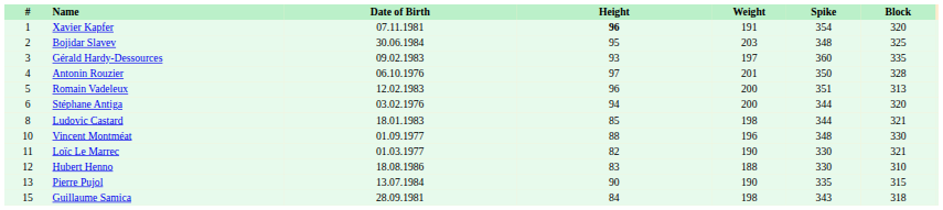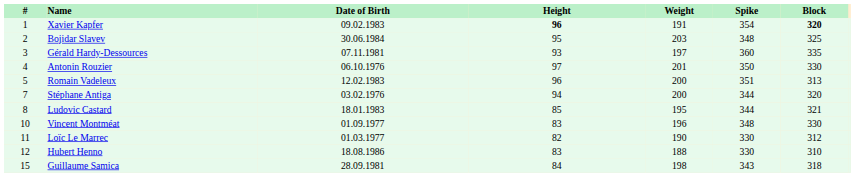 <table border=0 cellpadding=2 cellspacing=0  |- bgcolor=#FFECCE style="text-align:center; font-size:90%;" width=100%>
 <tr bgcolor=#BBF0C9>
 <th width=5%>#</th>
 <th width=25% align=left>Name</th>
 <th width=25%>Date of Birth</th>
 <th width=21%>Height</th>
 <th width=8%>Weight</th>
 <th width=8%>Spike</th>
 <th width=8%>Block</th>
 </tr>
 <tr bgcolor=#E7FAEC>
 <td>1</td>
 <td align=left><a href='#'>Xavier Kapfer</a></td>
-<td>07.11.1981</td>
+<td>09.02.1983</td>
 <td><strong>96</strong></td>
 <td>191</td>
 <td>354</td>
-<td>320</td>
+<td><strong>320</strong></td>
 <td></td>
 </tr>
 <tr bgcolor=#E7FAEC>
 <td>2</td>
 <td align=left><a href='#'>Bojidar Slavev</a></td>
 <td>30.06.1984</td>
 <td>95</td>
 <td>203</td>
 <td>348</td>
 <td>325</td>
 <td></td>
 </tr>
 <tr bgcolor=#E7FAEC>
 <td>3</td>
 <td align=left><a href='#'>Gérald Hardy-Dessources</a></td>
-<td>09.02.1983</td>
+<td>07.11.1981</td>
 <td>93</td>
 <td>197</td>
 <td>360</td>
 <td>335</td>
 <td></td>
 </tr>
 <tr bgcolor=#E7FAEC>
 <td>4</td>
 <td align=left><a href='#'>Antonin Rouzier</a></td>
 <td>06.10.1976</td>
 <td>97</td>
 <td>201</td>
 <td>350</td>
-<td>328</td>
+<td>330</td>
 <td></td>
 </tr>
 <tr bgcolor=#E7FAEC>
 <td>5</td>
 <td align=left><a href='#'>Romain Vadeleux</a></td>
 <td>12.02.1983</td>
 <td>96</td>
 <td>200</td>
 <td>351</td>
 <td>313</td>
 <td></td>
 </tr>
 <tr bgcolor=#E7FAEC>
-<td>6</td>
+<td>7</td>
 <td align=left><a href='#'>Stéphane Antiga</a></td>
 <td>03.02.1976</td>
 <td>94</td>
 <td>200</td>
 <td>344</td>
 <td>320</td>
 <td></td>
 </tr>
 <tr bgcolor=#E7FAEC>
 <td>8</td>
 <td align=left><a href='#'>Ludovic Castard</a></td>
 <td>18.01.1983</td>
 <td>85</td>
-<td>198</td>
+<td>195</td>
 <td>344</td>
 <td>321</td>
 <td></td>
 </tr>
 <tr bgcolor=#E7FAEC>
 <td>10</td>
 <td align=left><a href='#'>Vincent Montméat</a></td>
 <td>01.09.1977</td>
-<td>88</td>
+<td>83</td>
 <td>196</td>
 <td>348</td>
 <td>330</td>
 <td></td>
 </tr>
 <tr bgcolor=#E7FAEC>
 <td>11</td>
 <td align=left><a href='#'>Loïc Le Marrec</a></td>
 <td>01.03.1977</td>
 <td>82</td>
 <td>190</td>
 <td>330</td>
-<td>321</td>
+<td>312</td>
 <td></td>
 </tr>
 <tr bgcolor=#E7FAEC>
 <td>12</td>
 <td align=left><a href='#'>Hubert Henno</a></td>
 <td>18.08.1986</td>
 <td>83</td>
 <td>188</td>
 <td>330</td>
 <td>310</td>
 <td></td>
 </tr>
 <tr bgcolor=#E7FAEC>
-<td>13</td>
-<td align=left><a href='#'>Pierre Pujol</a></td>
-<td>13.07.1984</td>
-<td>90</td>
-<td>190</td>
-<td>335</td>
-<td>315</td>
-<td></td>
-</tr>
-<tr bgcolor=#E7FAEC>
 <td>15</td>
 <td align=left><a href='#'>Guillaume Samica</a></td>
 <td>28.09.1981</td>
 <td>84</td>
 <td>198</td>
 <td>343</td>
 <td>318</td>
 <td></td>
 </tr>
 </table>
